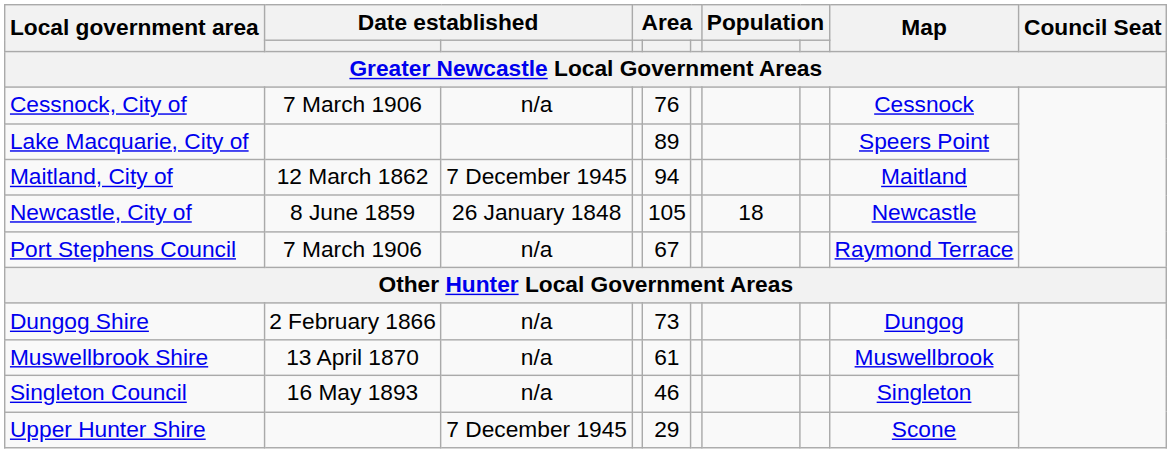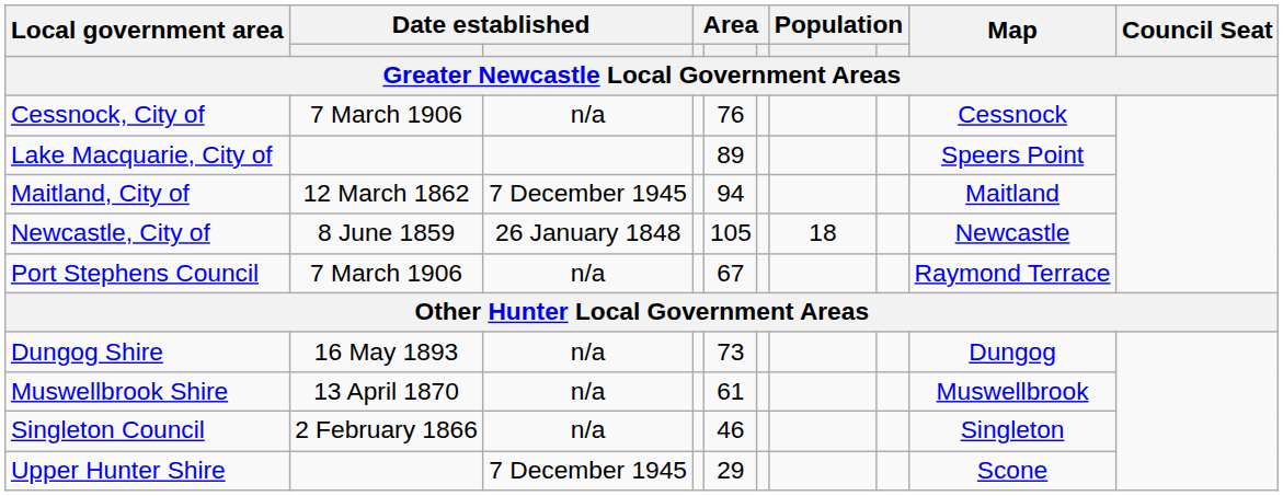 <table class="wikitable sortable" style=text-align:center>
 <tr>
 <th rowspan=2>Local government area</th>
 <th colspan=2>Date established</th>
 <th colspan=3>Area</th>
 <th colspan=2>Population</th>
 <th class=unsortable rowspan=2>Map</th>
 <th rowspan=2>Council Seat</th>
 </tr>
 <tr>
 <th></th>
 <th></th>
 <th></th>
 <th></th>
 <th></th>
 <th></th>
 <th></th>
 </tr>
 <tr>
 <th colspan="10"><a href='#'>Greater Newcastle</a> Local Government Areas</th>
 </tr>
 <tr>
 <td align=left><a href='#'>Cessnock, City of</a></td>
 <td>7 March 1906 </td>
 <td>n/a</td>
 <td></td>
 <td scope="row">76</td>
 <td align=right></td>
 <td scope="row"></td>
 <td></td>
 <td><a href='#'>Cessnock</a></td>
 </tr>
 <tr>
 <td align=left><a href='#'>Lake Macquarie, City of</a></td>
 <td>   </td>
 <td></td>
 <td></td>
 <td scope="row">89</td>
 <td align=right></td>
 <td scope="row"></td>
 <td></td>
 <td><a href='#'>Speers Point</a></td>
 </tr>
 <tr>
 <td align=left><a href='#'>Maitland, City of</a></td>
 <td>12 March 1862<br></td>
 <td>7 December 1945</td>
 <td></td>
 <td scope="row">94</td>
 <td align=right></td>
 <td scope="row"></td>
 <td></td>
 <td><a href='#'>Maitland</a></td>
 </tr>
 <tr>
 <td align=left><a href='#'>Newcastle, City of</a></td>
 <td>8 June 1859 </td>
 <td>26 January 1848</td>
 <td></td>
 <td scope="row">105</td>
 <td align="right"></td>
 <td scope="row">18</td>
 <td></td>
 <td><a href='#'>Newcastle</a></td>
 </tr>
 <tr>
 <td align=left><a href='#'>Port Stephens Council</a></td>
 <td>7 March 1906 </td>
 <td>n/a</td>
 <td></td>
 <td scope="row">67</td>
 <td align=right></td>
 <td scope="row"></td>
 <td></td>
 <td><a href='#'>Raymond Terrace</a></td>
 </tr>
 <tr>
 <th colspan="10">Other <a href='#'>Hunter</a> Local Government Areas</th>
 </tr>
 <tr>
 <td align=left><a href='#'>Dungog Shire</a></td>
-<td>2 February 1866 </td>
+<td>16 May 1893</td>
 <td>n/a</td>
 <td></td>
 <td scope="row">73</td>
 <td align=right></td>
 <td scope="row"></td>
 <td></td>
 <td><a href='#'>Dungog</a></td>
 </tr>
 <tr>
 <td align=left><a href='#'>Muswellbrook Shire</a></td>
 <td>13 April 1870 </td>
 <td>n/a</td>
 <td></td>
 <td scope="row">61</td>
 <td align=right></td>
 <td scope="row"></td>
 <td></td>
 <td><a href='#'>Muswellbrook</a></td>
 </tr>
 <tr>
 <td align=left><a href='#'>Singleton Council</a></td>
-<td>16 May 1893</td>
+<td>2 February 1866 </td>
 <td>n/a</td>
 <td></td>
 <td scope="row">46</td>
 <td align=right></td>
 <td scope="row"></td>
 <td></td>
 <td><a href='#'>Singleton</a></td>
 </tr>
 <tr>
 <td align=left><a href='#'>Upper Hunter Shire</a></td>
 <td></td>
 <td>7 December 1945</td>
 <td></td>
 <td scope="row">29</td>
 <td align=right></td>
 <td scope="row"></td>
 <td></td>
 <td><a href='#'>Scone</a></td>
 </tr>
 </table>
